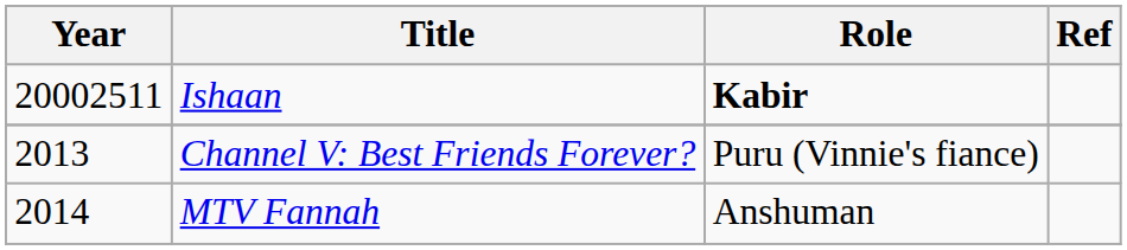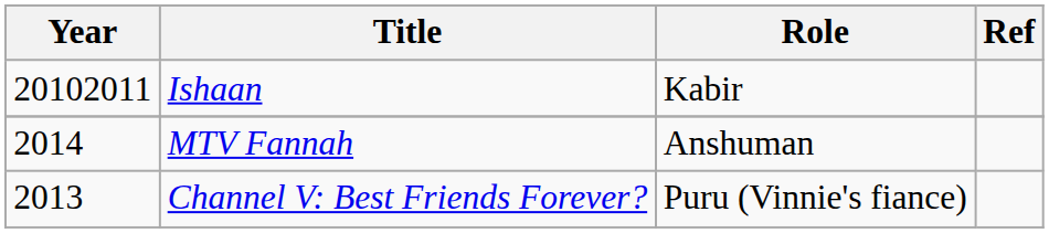 <table class="wikitable sortable plainrowheaders">
 <tr style="text-align:center;">
 <th scope="col">Year</th>
 <th scope="col">Title</th>
 <th scope="col">Role</th>
 <th>Ref</th>
 </tr>
 <tr>
-<td>20002511</td>
+<td>20102011</td>
 <td><em><a href='#'>Ishaan</a></em></td>
-<td><strong>Kabir</strong></td>
+<td>Kabir</td>
 <td></td>
 </tr>
 <tr>
+</tr>
+<tr>
+<td>2014</td>
+<td><em><a href='#'>MTV Fannah</a></em></td>
+<td>Anshuman</td>
+<td></td>
 </tr>
 <tr>
 <td>2013</td>
 <td><em><a href='#'>Channel V: Best Friends Forever?</a></em></td>
 <td>Puru (Vinnie's fiance)</td>
 <td></td>
 </tr>
-<tr>
-<td>2014</td>
-<td><em><a href='#'>MTV Fannah</a></em></td>
-<td>Anshuman</td>
-<td></td>
-</tr>
 </table>
